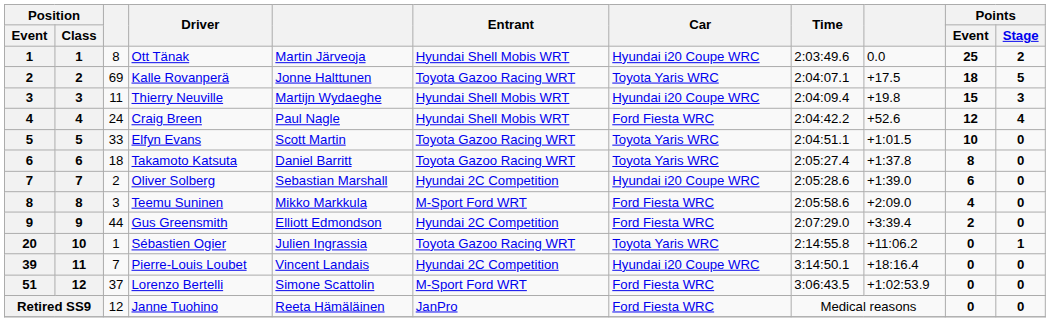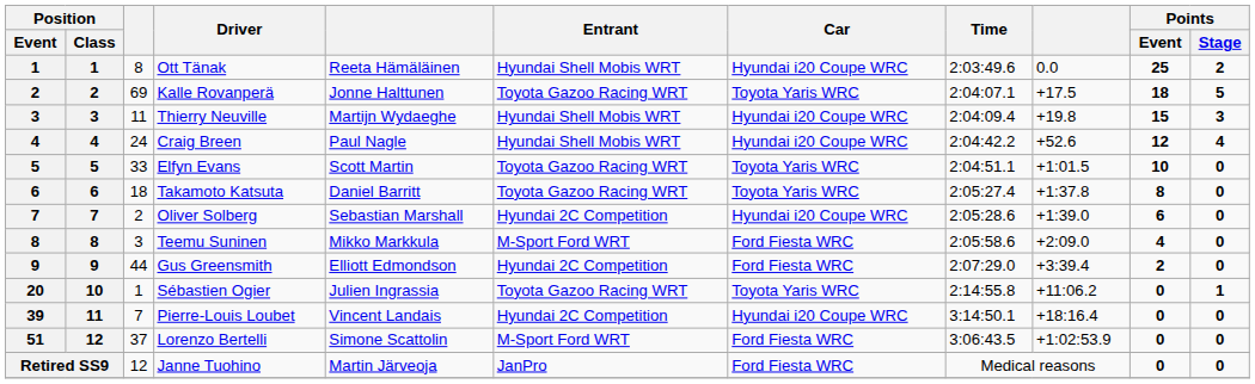 <table class="wikitable" width=85% style="font-size: 85%;">
 <tr>
 <th colspan="2">Position</th>
 <th rowspan="2"></th>
 <th rowspan="2">Driver</th>
 <th rowspan="2"></th>
 <th rowspan="2">Entrant</th>
 <th rowspan="2">Car</th>
 <th rowspan="2">Time</th>
 <th rowspan="2"></th>
 <th colspan="2">Points</th>
 </tr>
 <tr>
 <th>Event</th>
 <th>Class</th>
 <th>Event</th>
 <th><a href='#'>Stage</a></th>
 </tr>
 <tr>
 <th>1</th>
 <th>1</th>
 <td align="center">8</td>
 <td><a href='#'>Ott Tänak</a></td>
-<td><a href='#'>Martin Järveoja</a></td>
+<td><a href='#'>Reeta Hämäläinen</a></td>
 <td nowrap><a href='#'>Hyundai Shell Mobis WRT</a></td>
 <td nowrap><a href='#'>Hyundai i20 Coupe WRC</a></td>
 <td>2:03:49.6</td>
 <td>0.0</td>
 <td align="center"><strong>25</strong></td>
 <td align="center"><strong>2</strong></td>
 </tr>
 <tr>
 <th>2</th>
 <th>2</th>
 <td align="center">69</td>
 <td><a href='#'>Kalle Rovanperä</a></td>
 <td><a href='#'>Jonne Halttunen</a></td>
 <td nowrap><a href='#'>Toyota Gazoo Racing WRT</a></td>
 <td><a href='#'>Toyota Yaris WRC</a></td>
 <td>2:04:07.1</td>
 <td>+17.5</td>
 <td align="center"><strong>18</strong></td>
 <td align="center"><strong>5</strong></td>
 </tr>
 <tr>
 <th>3</th>
 <th>3</th>
 <td align="center">11</td>
 <td><a href='#'>Thierry Neuville</a></td>
 <td><a href='#'>Martijn Wydaeghe</a></td>
 <td><a href='#'>Hyundai Shell Mobis WRT</a></td>
 <td><a href='#'>Hyundai i20 Coupe WRC</a></td>
 <td>2:04:09.4</td>
 <td>+19.8</td>
 <td align="center"><strong>15</strong></td>
 <td align="center"><strong>3</strong></td>
 </tr>
 <tr>
 <th>4</th>
 <th>4</th>
 <td align="center">24</td>
 <td><a href='#'>Craig Breen</a></td>
 <td><a href='#'>Paul Nagle</a></td>
 <td><a href='#'>Hyundai Shell Mobis WRT</a></td>
-<td><a href='#'>Ford Fiesta WRC</a></td>
+<td><a href='#'>Hyundai i20 Coupe WRC</a></td>
 <td>2:04:42.2</td>
 <td>+52.6</td>
 <td align="center"><strong>12</strong></td>
 <td align="center"><strong>4</strong></td>
 </tr>
 <tr>
 <th>5</th>
 <th>5</th>
 <td align="center">33</td>
 <td><a href='#'>Elfyn Evans</a></td>
 <td><a href='#'>Scott Martin</a></td>
 <td><a href='#'>Toyota Gazoo Racing WRT</a></td>
 <td><a href='#'>Toyota Yaris WRC</a></td>
 <td>2:04:51.1</td>
 <td>+1:01.5</td>
 <td align="center"><strong>10</strong></td>
 <td align="center"><strong>0</strong></td>
 </tr>
 <tr>
 <th>6</th>
 <th>6</th>
 <td align="center">18</td>
 <td nowrap><a href='#'>Takamoto Katsuta</a></td>
 <td><a href='#'>Daniel Barritt</a></td>
 <td><a href='#'>Toyota Gazoo Racing WRT</a></td>
 <td><a href='#'>Toyota Yaris WRC</a></td>
 <td>2:05:27.4</td>
 <td>+1:37.8</td>
 <td align="center"><strong>8</strong></td>
 <td align="center"><strong>0</strong></td>
 </tr>
 <tr>
 <th>7</th>
 <th>7</th>
 <td align="center">2</td>
 <td nowrap><a href='#'>Oliver Solberg</a></td>
 <td><a href='#'>Sebastian Marshall</a></td>
 <td><a href='#'>Hyundai 2C Competition</a></td>
 <td><a href='#'>Hyundai i20 Coupe WRC</a></td>
 <td>2:05:28.6</td>
 <td>+1:39.0</td>
 <td align="center"><strong>6</strong></td>
 <td align="center"><strong>0</strong></td>
 </tr>
 <tr>
 <th>8</th>
 <th>8</th>
 <td align="center">3</td>
 <td nowrap><a href='#'>Teemu Suninen</a></td>
 <td nowrap><a href='#'>Mikko Markkula</a></td>
 <td nowrap><a href='#'>M-Sport Ford WRT</a></td>
 <td><a href='#'>Ford Fiesta WRC</a></td>
 <td>2:05:58.6</td>
 <td>+2:09.0</td>
 <td align="center"><strong>4</strong></td>
 <td align="center"><strong>0</strong></td>
 </tr>
 <tr>
 <th>9</th>
 <th>9</th>
 <td align="center">44</td>
 <td><a href='#'>Gus Greensmith</a></td>
 <td nowrap><a href='#'>Elliott Edmondson</a></td>
 <td><a href='#'>Hyundai 2C Competition</a></td>
 <td><a href='#'>Ford Fiesta WRC</a></td>
 <td>2:07:29.0</td>
 <td>+3:39.4</td>
 <td align="center"><strong>2</strong></td>
 <td align="center"><strong>0</strong></td>
 </tr>
 <tr>
 <th>20</th>
 <th>10</th>
 <td align="center">1</td>
 <td><a href='#'>Sébastien Ogier</a></td>
 <td><a href='#'>Julien Ingrassia</a></td>
 <td><a href='#'>Toyota Gazoo Racing WRT</a></td>
 <td><a href='#'>Toyota Yaris WRC</a></td>
 <td>2:14:55.8</td>
 <td>+11:06.2</td>
 <td align="center"><strong>0</strong></td>
 <td align="center"><strong>1</strong></td>
 </tr>
 <tr>
 <th>39</th>
 <th>11</th>
 <td align="center">7</td>
 <td nowrap><a href='#'>Pierre-Louis Loubet</a></td>
 <td><a href='#'>Vincent Landais</a></td>
 <td><a href='#'>Hyundai 2C Competition</a></td>
 <td><a href='#'>Hyundai i20 Coupe WRC</a></td>
 <td>3:14:50.1</td>
 <td>+18:16.4</td>
 <td align="center"><strong>0</strong></td>
 <td align="center"><strong>0</strong></td>
 </tr>
 <tr>
 <th>51</th>
 <th>12</th>
 <td align="center">37</td>
 <td><a href='#'>Lorenzo Bertelli</a></td>
 <td><a href='#'>Simone Scattolin</a></td>
 <td><a href='#'>M-Sport Ford WRT</a></td>
 <td><a href='#'>Ford Fiesta WRC</a></td>
 <td>3:06:43.5</td>
 <td>+1:02:53.9</td>
 <td align="center"><strong>0</strong></td>
 <td align="center"><strong>0</strong></td>
 </tr>
 <tr>
 <th colspan="2">Retired SS9</th>
 <td align="center">12</td>
 <td><a href='#'>Janne Tuohino</a></td>
-<td><a href='#'>Reeta Hämäläinen</a></td>
+<td><a href='#'>Martin Järveoja</a></td>
 <td><a href='#'>JanPro</a></td>
 <td><a href='#'>Ford Fiesta WRC</a></td>
 <td colspan="2" align="center">Medical reasons</td>
 <td align="center"><strong>0</strong></td>
 <td align="center"><strong>0</strong></td>
 </tr>
 <tr>
 </tr>
 </table>
